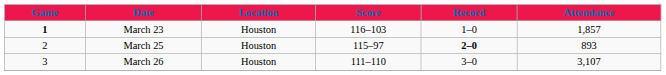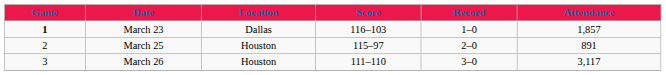 <table class="wikitable" width="80%">
 <tr align="center"  style="background:#ED174C;color:#006BB6;">
 <td><strong>Game</strong></td>
 <td><strong>Date</strong></td>
 <td><strong>Location</strong></td>
 <td><strong>Score</strong></td>
 <td><strong>Record</strong></td>
 <td><strong>Attendance</strong></td>
 </tr>
 <tr align="center" bgcolor="">
 <td><strong>1</strong></td>
 <td>March 23</td>
-<td>Houston</td>
+<td>Dallas</td>
 <td>116–103</td>
 <td>1–0</td>
 <td>1,857</td>
 </tr>
 <tr align="center" bgcolor="">
 <td>2</td>
 <td>March 25</td>
 <td>Houston</td>
 <td>115–97</td>
-<td><strong>2–0</strong></td>
-<td>893</td>
+<td>2–0</td>
+<td>891</td>
 </tr>
 <tr align="center" bgcolor="">
 <td>3</td>
 <td>March 26</td>
 <td>Houston</td>
 <td>111–110</td>
 <td>3–0</td>
-<td>3,107</td>
+<td>3,117</td>
 </tr>
 <tr align="center" bgcolor="">
 </tr>
 </table>
